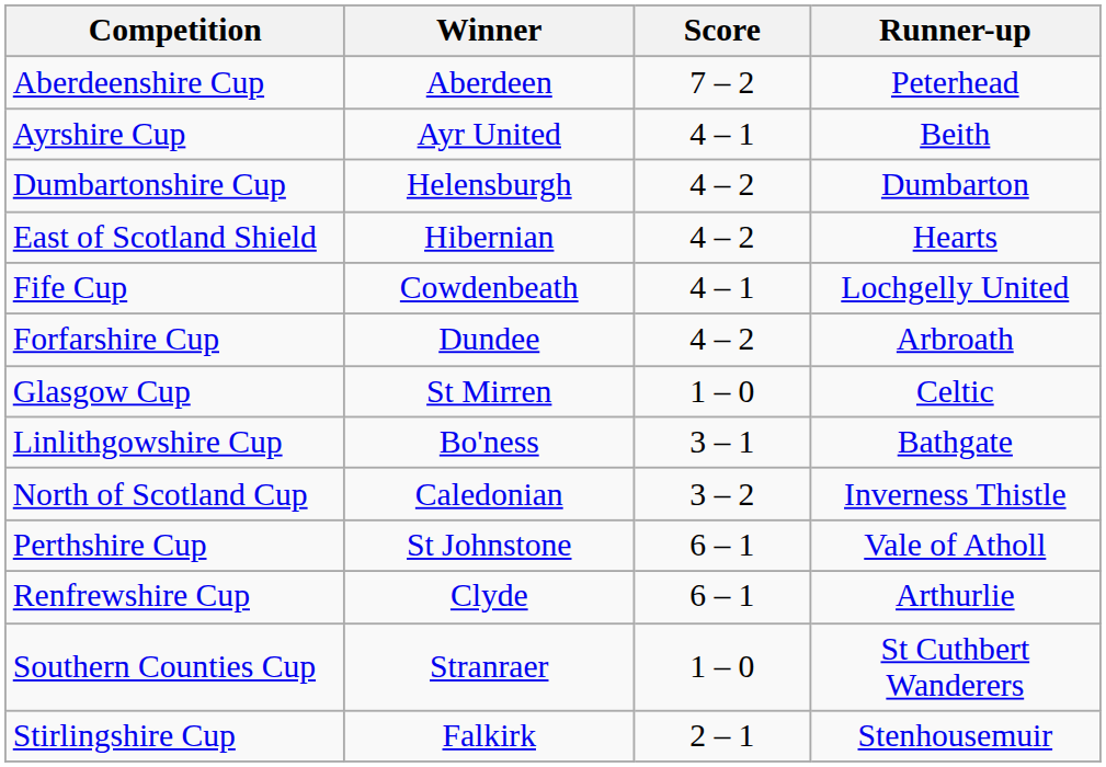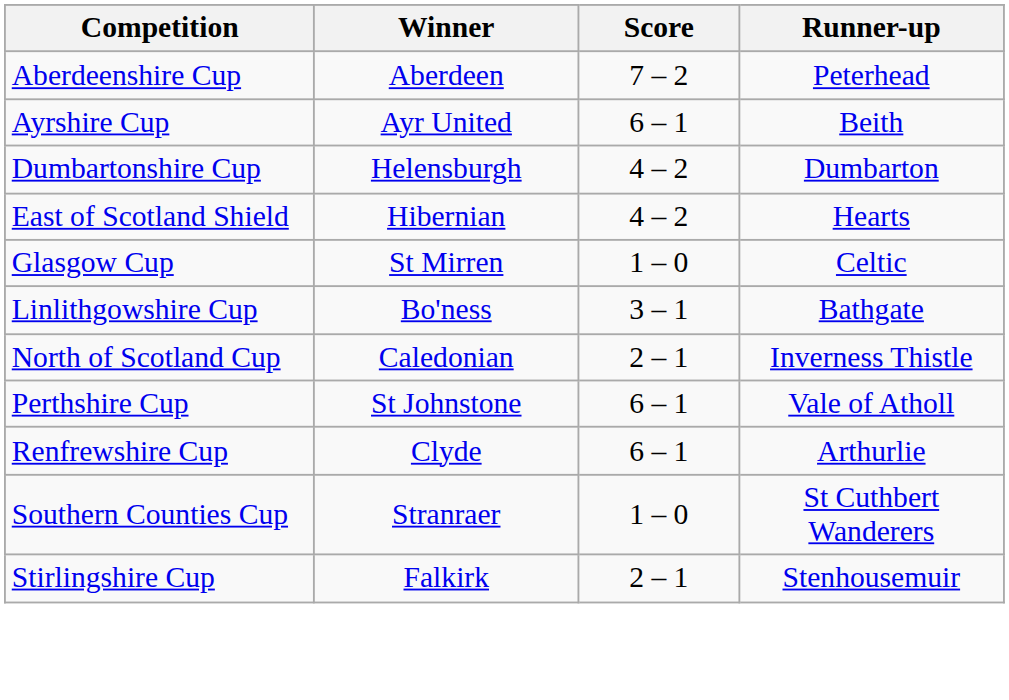 <table class="wikitable" style="text-align: center;">
 <tr>
 <th width=160>Competition</th>
 <th width=135>Winner</th>
 <th width=80>Score</th>
 <th width=135>Runner-up</th>
 </tr>
 <tr>
 <td align=left><a href='#'>Aberdeenshire Cup</a></td>
 <td><a href='#'>Aberdeen</a></td>
 <td>7 – 2</td>
 <td><a href='#'>Peterhead</a></td>
 </tr>
 <tr>
 <td align=left><a href='#'>Ayrshire Cup</a></td>
 <td><a href='#'>Ayr United</a></td>
-<td>4 – 1</td>
+<td>6 – 1</td>
 <td><a href='#'>Beith</a></td>
 </tr>
 <tr>
 <td align=left><a href='#'>Dumbartonshire Cup</a></td>
 <td><a href='#'>Helensburgh</a></td>
 <td>4 – 2</td>
 <td><a href='#'>Dumbarton</a></td>
 </tr>
 <tr>
 <td align=left><a href='#'>East of Scotland Shield</a></td>
 <td><a href='#'>Hibernian</a></td>
 <td>4 – 2</td>
 <td><a href='#'>Hearts</a></td>
-</tr>
-<tr>
-<td align=left><a href='#'>Fife Cup</a></td>
-<td><a href='#'>Cowdenbeath</a></td>
-<td>4 – 1</td>
-<td><a href='#'>Lochgelly United</a></td>
-</tr>
-<tr>
-<td align=left><a href='#'>Forfarshire Cup</a></td>
-<td><a href='#'>Dundee</a></td>
-<td>4 – 2</td>
-<td><a href='#'>Arbroath</a></td>
 </tr>
 <tr>
 <td align=left><a href='#'>Glasgow Cup</a></td>
 <td><a href='#'>St Mirren</a></td>
 <td>1 – 0</td>
 <td><a href='#'>Celtic</a></td>
 </tr>
 <tr>
 <td align=left><a href='#'>Linlithgowshire Cup</a></td>
 <td><a href='#'>Bo'ness</a></td>
 <td>3 – 1</td>
 <td><a href='#'>Bathgate</a></td>
 </tr>
 <tr>
 <td align=left><a href='#'>North of Scotland Cup</a></td>
 <td><a href='#'>Caledonian</a></td>
-<td>3 – 2</td>
+<td>2 – 1</td>
 <td><a href='#'>Inverness Thistle</a></td>
 </tr>
 <tr>
 <td align=left><a href='#'>Perthshire Cup</a></td>
 <td><a href='#'>St Johnstone</a></td>
 <td>6 – 1</td>
 <td><a href='#'>Vale of Atholl</a></td>
 </tr>
 <tr>
 <td align=left><a href='#'>Renfrewshire Cup</a></td>
 <td><a href='#'>Clyde</a></td>
 <td>6 – 1</td>
 <td><a href='#'>Arthurlie</a></td>
 </tr>
 <tr>
 <td align=left><a href='#'>Southern Counties Cup</a></td>
 <td><a href='#'>Stranraer</a></td>
 <td>1 – 0</td>
 <td><a href='#'>St Cuthbert Wanderers</a></td>
 </tr>
 <tr>
 <td align=left><a href='#'>Stirlingshire Cup</a></td>
 <td><a href='#'>Falkirk</a></td>
 <td>2 – 1</td>
 <td><a href='#'>Stenhousemuir</a></td>
 </tr>
 </table>
